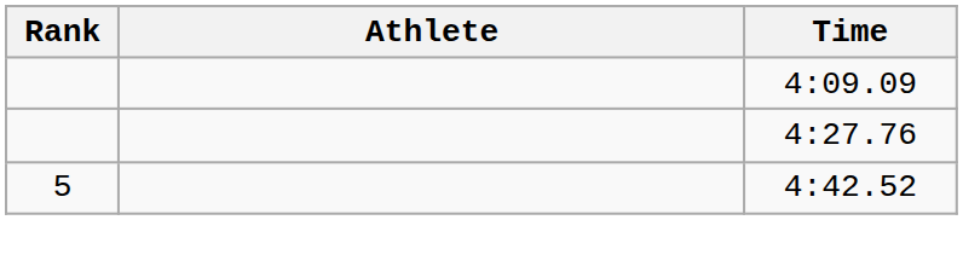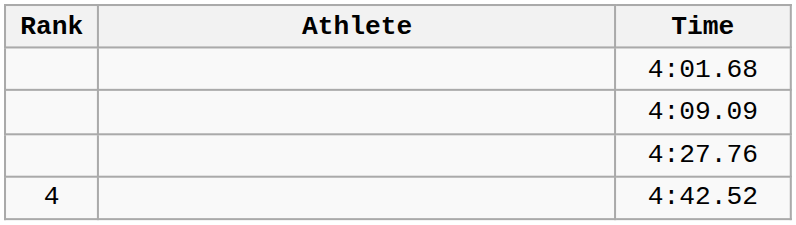 <table class=wikitable style="text-align:center">
 <tr>
 <th width=40>Rank</th>
 <th width=250>Athlete</th>
 <th width=80>Time</th>
+</tr>
+<tr>
+<td></td>
+<td align=left></td>
+<td>4:01.68</td>
 </tr>
 <tr>
 <td></td>
 <td align=left></td>
 <td>4:09.09</td>
 </tr>
 <tr>
 <td></td>
 <td align=left></td>
 <td>4:27.76</td>
 </tr>
 <tr>
-<td>5</td>
+<td>4</td>
 <td align=left></td>
 <td>4:42.52</td>
 </tr>
 </table>
